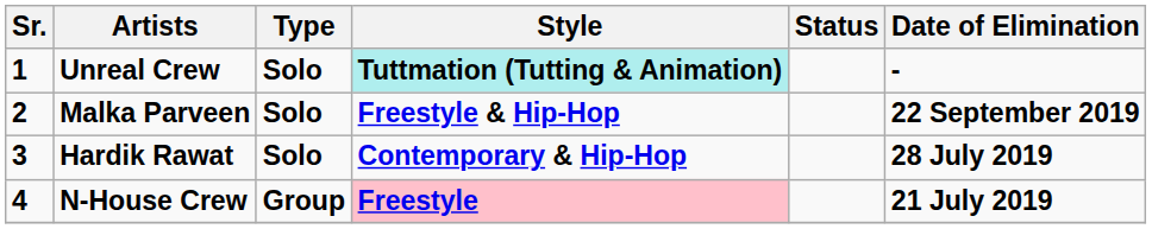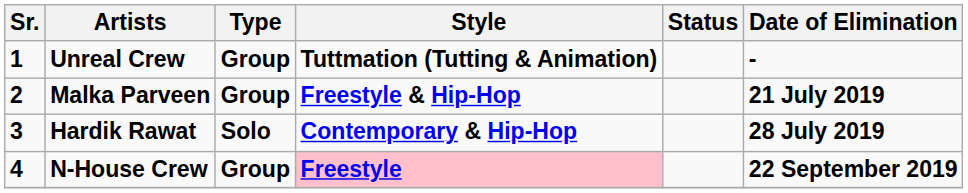 <table class=wikitable>
 <tr>
 <th>Sr.</th>
 <th>Artists</th>
 <th>Type</th>
 <th>Style</th>
 <th>Status</th>
 <th>Date of Elimination</th>
 </tr>
 <tr>
 <td><strong>1</strong></td>
 <td><strong>Unreal Crew</strong></td>
-<td><strong>Solo</strong></td>
-<td style="background: paleturquoise;"><strong>Tuttmation (Tutting & Animation)</strong></td>
+<td><strong>Group</strong></td>
+<td><strong>Tuttmation (Tutting & Animation)</strong></td>
 <td></td>
 <td><strong>-</strong></td>
 </tr>
 <tr>
 <td><strong>2</strong></td>
 <td><strong>Malka Parveen</strong></td>
-<td><strong>Solo</strong></td>
+<td><strong>Group</strong></td>
 <td><strong><a href='#'>Freestyle</a> & <a href='#'>Hip-Hop</a></strong></td>
 <td></td>
-<td><strong>22 September 2019</strong></td>
+<td><strong>21 July 2019</strong></td>
 </tr>
 <tr>
 <td><strong>3</strong></td>
 <td><strong>Hardik Rawat</strong></td>
 <td><strong>Solo</strong></td>
 <td><strong><a href='#'>Contemporary</a> & <a href='#'>Hip-Hop</a></strong></td>
 <td></td>
 <td><strong>28 July 2019</strong></td>
 </tr>
 <tr>
 <td><strong>4</strong></td>
 <td><strong>N-House Crew</strong></td>
 <td><strong>Group</strong></td>
 <td style="background: pink;"><a href='#'><strong>Freestyle</strong></a></td>
 <td></td>
-<td><strong>21 July 2019</strong></td>
+<td><strong>22 September 2019</strong></td>
 </tr>
 <tr>
 </tr>
 </table>
